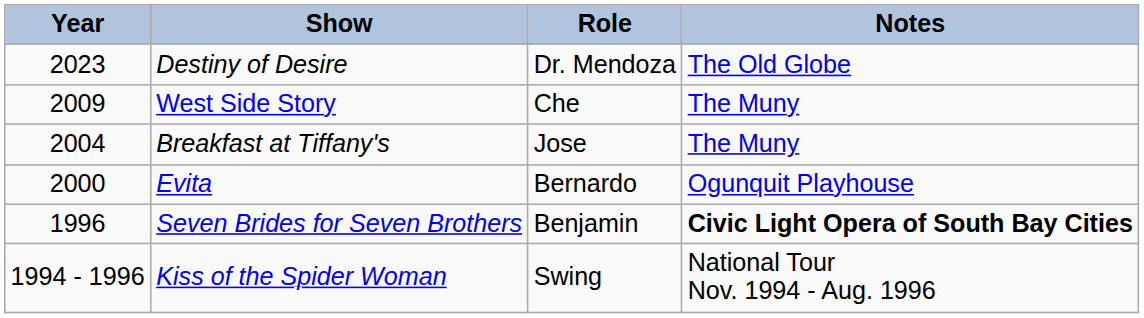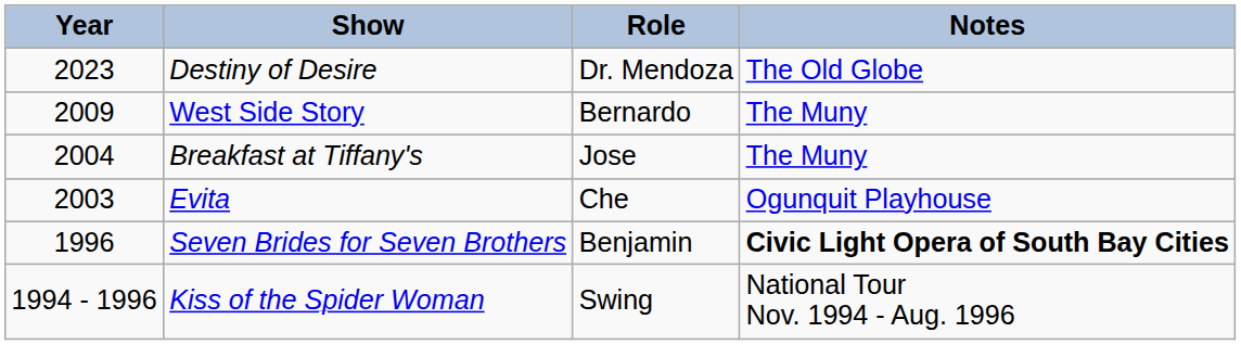 <table class="wikitable" style="font-size:90%width:60%;">
 <tr style="text-align:center;">
 <th style="background:#B0C4DE;">Year</th>
 <th style="background:#B0C4DE;">Show</th>
 <th style="background:#B0C4DE;">Role</th>
 <th style="background:#B0C4DE;">Notes</th>
 </tr>
 <tr>
 <td style="text-align:center;">2023</td>
 <td><em>Destiny of Desire</em></td>
 <td>Dr. Mendoza</td>
 <td><a href='#'>The Old Globe</a></td>
 </tr>
 <tr>
 <td style="text-align:center;">2009</td>
 <td><a href='#'>West Side Story</a></td>
-<td>Che</td>
+<td>Bernardo</td>
 <td><a href='#'>The Muny</a></td>
 </tr>
 <tr>
 <td style="text-align:center;">2004</td>
 <td><em>Breakfast at Tiffany's</em></td>
 <td>Jose</td>
 <td><a href='#'>The Muny</a></td>
 </tr>
 <tr>
-<td style="text-align:center;">2000</td>
+<td style="text-align:center;">2003</td>
 <td><a href='#'><em>Evita</em></a></td>
-<td>Bernardo</td>
+<td>Che</td>
 <td><a href='#'>Ogunquit Playhouse</a></td>
 </tr>
 <tr>
 <td style="text-align:center;">1996</td>
 <td><a href='#'><em>Seven Brides for Seven Brothers</em></a></td>
 <td>Benjamin</td>
 <td><strong>Civic Light Opera of South Bay Cities</strong></td>
 </tr>
 <tr>
 <td style="text-align:center;">1994 - 1996</td>
 <td><a href='#'><em>Kiss of the Spider Woman</em></a></td>
 <td>Swing</td>
 <td>National Tour <br> Nov. 1994 - Aug. 1996</td>
 </tr>
 </table>
